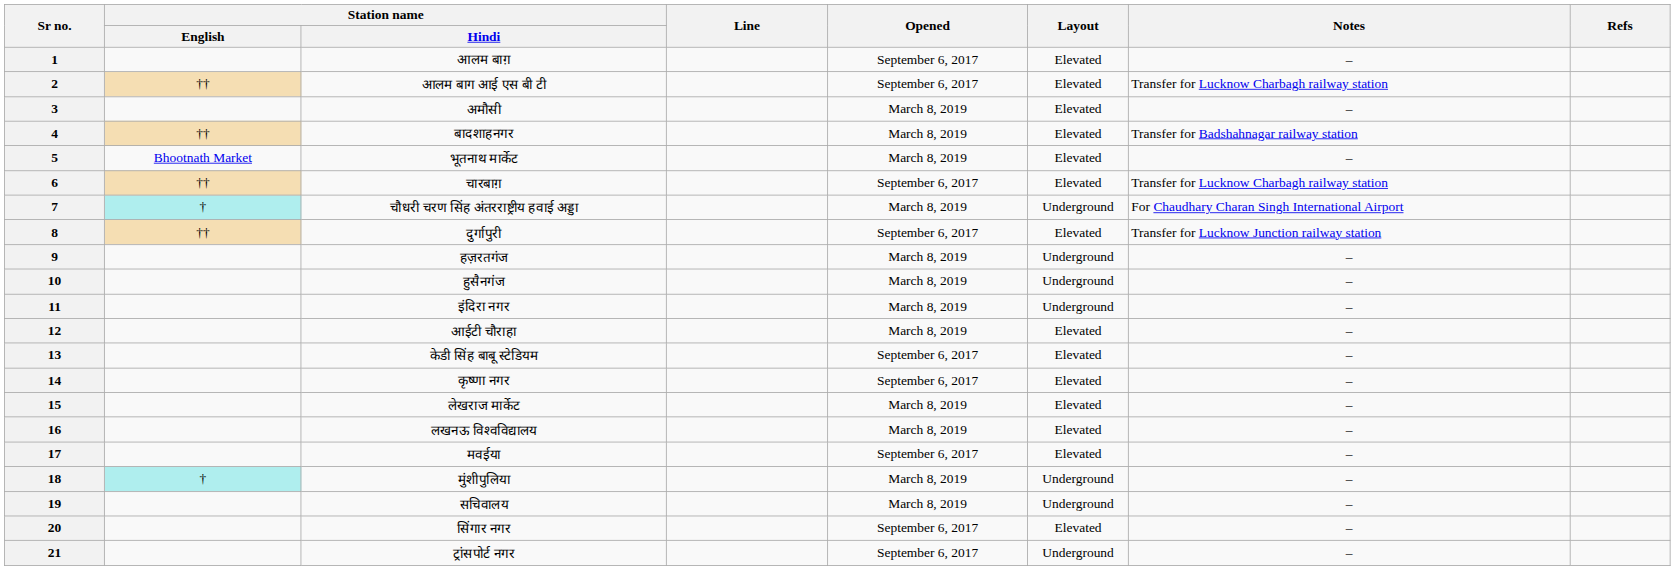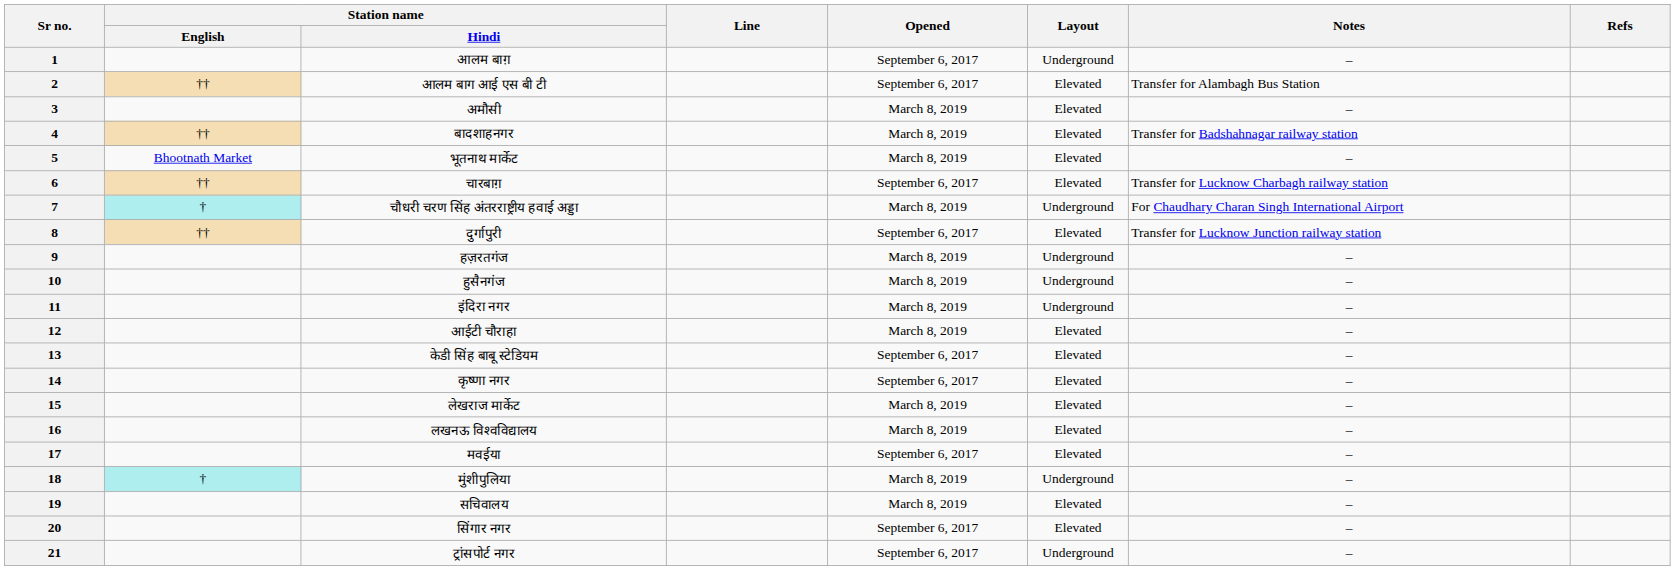 <table class="wikitable sortable" style="text-align: left;" style=font-size:95%; width="100%">
 <tr>
 <th rowspan="2" width="5%">Sr no.</th>
 <th colspan="2" width="28%">Station name</th>
 <th rowspan="2" width="8%">Line</th>
 <th rowspan="2" width="10%">Opened</th>
 <th rowspan="2" width="5%">Layout</th>
 <th rowspan="2" width="22%">Notes</th>
 <th rowspan="2" width="5%">Refs</th>
 </tr>
 <tr>
 <th>English</th>
 <th><a href='#'>Hindi</a></th>
 </tr>
 <tr>
 <th align="center">1</th>
 <td align="center"></td>
 <td align="center">आलम बाग़</td>
 <td align="center"></td>
 <td align="center">September 6, 2017</td>
-<td align="center">Elevated</td>
+<td align="center">Underground</td>
 <td align="center">–</td>
 <td></td>
 </tr>
 <tr>
 <th align="center">2</th>
 <td style="background-color:#F5DEB3"  align="center">††</td>
 <td align="center">आलम बाग आई एस बी टी</td>
 <td align="center"></td>
 <td align="center">September 6, 2017</td>
 <td align="center">Elevated</td>
-<td>Transfer for <a href='#'>Lucknow Charbagh railway station</a></td>
+<td>Transfer for Alambagh Bus Station</td>
 <td></td>
 </tr>
 <tr>
 <th align="center">3</th>
 <td align="center"></td>
 <td align="center">अमौसी</td>
 <td align="center"></td>
 <td align="center">March 8, 2019</td>
 <td align="center">Elevated</td>
 <td align="center">–</td>
 <td></td>
 </tr>
 <tr>
 <th align="center">4</th>
 <td style="background-color:#F5DEB3"  align="center">††</td>
 <td align="center">बादशाहनगर</td>
 <td align="center"></td>
 <td align="center">March 8, 2019</td>
 <td align="center">Elevated</td>
 <td>Transfer for <a href='#'>Badshahnagar railway station</a></td>
 <td></td>
 </tr>
 <tr>
 <th align="center">5</th>
 <td align="center"><a href='#'>Bhootnath Market</a></td>
 <td align="center">भूतनाथ मार्केट</td>
 <td align="center"></td>
 <td align="center">March 8, 2019</td>
 <td align="center">Elevated</td>
 <td align="center">–</td>
 <td></td>
 </tr>
 <tr>
 <th align="center">6</th>
 <td style="background-color:#F5DEB3"  align="center">††</td>
 <td align="center">चारबाग़</td>
 <td align="center"></td>
 <td align="center">September 6, 2017</td>
 <td align="center">Elevated</td>
 <td>Transfer for <a href='#'>Lucknow Charbagh railway station</a></td>
 <td></td>
 </tr>
 <tr>
 <th align="center">7</th>
 <td style="background-color:#AFEEEE" align="center">†</td>
 <td align="center">चौधरी चरण सिंह अंतरराष्ट्रीय हवाई अड्डा</td>
 <td align="center"></td>
 <td align="center">March 8, 2019</td>
 <td align="center">Underground</td>
 <td>For <a href='#'>Chaudhary Charan Singh International Airport</a></td>
 <td></td>
 </tr>
 <tr>
 <th align="center">8</th>
 <td style="background-color:#F5DEB3" align="center">††</td>
 <td align="center">दुर्गापुरी</td>
 <td align="center"></td>
 <td align="center">September 6, 2017</td>
 <td align="center">Elevated</td>
 <td>Transfer for <a href='#'>Lucknow Junction railway station</a></td>
 <td></td>
 </tr>
 <tr>
 <th align="center">9</th>
 <td align="center"></td>
 <td align="center">हज़रतगंज</td>
 <td align="center"></td>
 <td align="center">March 8, 2019</td>
 <td align="center">Underground</td>
 <td align="center">–</td>
 <td></td>
 </tr>
 <tr>
 <th align="center">10</th>
 <td align="center"></td>
 <td align="center">हुसैनगंज</td>
 <td align="center"></td>
 <td align="center">March 8, 2019</td>
 <td align="center">Underground</td>
 <td align="center">–</td>
 <td></td>
 </tr>
 <tr>
 <th align="center">11</th>
 <td align="center"></td>
 <td align="center">इंदिरा नगर</td>
 <td align="center"></td>
 <td align="center">March 8, 2019</td>
 <td align="center">Underground</td>
 <td align="center">–</td>
 <td></td>
 </tr>
 <tr>
 <th align="center">12</th>
 <td align="center"></td>
 <td align="center">आईटी चौराहा</td>
 <td align="center"></td>
 <td align="center">March 8, 2019</td>
 <td align="center">Elevated</td>
 <td align="center">–</td>
 <td></td>
 </tr>
 <tr>
 <th align="center">13</th>
 <td align="center"></td>
 <td align="center">केडी सिंह बाबू स्टेडियम</td>
 <td align="center"></td>
 <td align="center">September 6, 2017</td>
 <td align="center">Elevated</td>
 <td align="center">–</td>
 <td></td>
 </tr>
 <tr>
 <th align="center">14</th>
 <td align="center"></td>
 <td align="center">कृष्णा नगर</td>
 <td align="center"></td>
 <td align="center">September 6, 2017</td>
 <td align="center">Elevated</td>
 <td align="center">–</td>
 <td></td>
 </tr>
 <tr>
 <th align="center">15</th>
 <td align="center"></td>
 <td align="center">लेखराज मार्केट</td>
 <td align="center"></td>
 <td align="center">March 8, 2019</td>
 <td align="center">Elevated</td>
 <td align="center">–</td>
 <td></td>
 </tr>
 <tr>
 <th align="center">16</th>
 <td align="center"></td>
 <td align="center">लखनऊ विश्वविद्यालय</td>
 <td align="center"></td>
 <td align="center">March 8, 2019</td>
 <td align="center">Elevated</td>
 <td align="center">–</td>
 <td></td>
 </tr>
 <tr>
 <th align="center">17</th>
 <td align="center"></td>
 <td align="center">मवईया</td>
 <td align="center"></td>
 <td align="center">September 6, 2017</td>
 <td align="center">Elevated</td>
 <td align="center">–</td>
 <td></td>
 </tr>
 <tr>
 <th align="center">18</th>
 <td style="background-color:#AFEEEE" align="center">†</td>
 <td align="center">मुंशीपुलिया</td>
 <td align="center"></td>
 <td align="center">March 8, 2019</td>
 <td align="center">Underground</td>
 <td align="center">–</td>
 <td></td>
 </tr>
 <tr>
 <th align="center">19</th>
 <td align="center"></td>
 <td align="center">सचिवालय</td>
 <td align="center"></td>
 <td align="center">March 8, 2019</td>
-<td align="center">Underground</td>
+<td align="center">Elevated</td>
 <td align="center">–</td>
 <td></td>
 </tr>
 <tr>
 <th align="center">20</th>
 <td align="center"></td>
 <td align="center">सिंगार नगर</td>
 <td align="center"></td>
 <td align="center">September 6, 2017</td>
 <td align="center">Elevated</td>
 <td align="center">–</td>
 <td></td>
 </tr>
 <tr>
 <th align="center">21</th>
 <td align="center"></td>
 <td align="center">ट्रांसपोर्ट नगर</td>
 <td align="center"></td>
 <td align="center">September 6, 2017</td>
 <td align="center">Underground</td>
 <td align="center">–</td>
 <td></td>
 </tr>
 </table>
